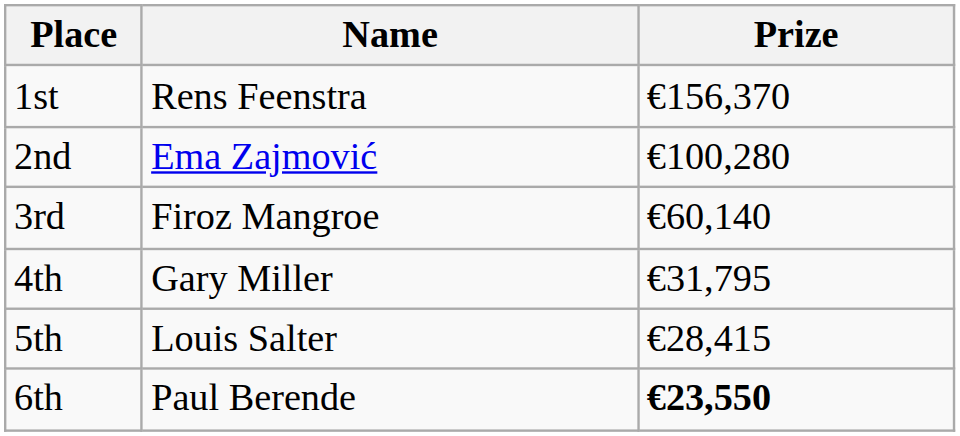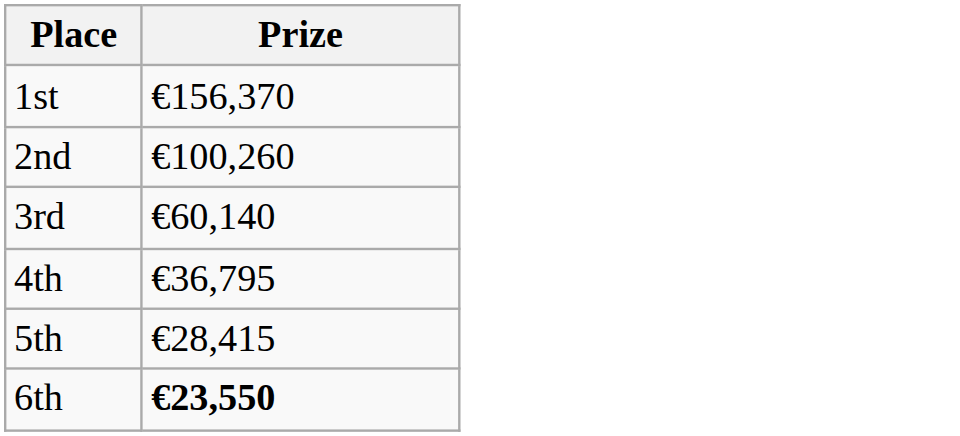 <table class="wikitable">
 <tr>
 <th style="width:50px;">Place</th>
-<th style="width:200px;">Name</th>
 <th style="width:125px;">Prize</th>
 </tr>
 <tr>
 <td>1st</td>
-<td> Rens Feenstra</td>
 <td>€156,370</td>
 </tr>
 <tr>
 <td>2nd</td>
-<td> <a href='#'>Ema Zajmović</a></td>
-<td>€100,280</td>
+<td>€100,260</td>
 </tr>
 <tr>
 <td>3rd</td>
-<td> Firoz Mangroe</td>
 <td>€60,140</td>
 </tr>
 <tr>
 <td>4th</td>
-<td> Gary Miller</td>
-<td>€31,795</td>
+<td>€36,795</td>
 </tr>
 <tr>
 <td>5th</td>
-<td> Louis Salter</td>
 <td>€28,415</td>
 </tr>
 <tr>
 <td>6th</td>
-<td> Paul Berende</td>
 <td><strong>€23,550</strong></td>
 </tr>
 </table>
